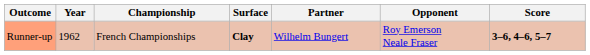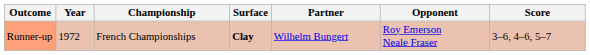 <table class="wikitable">
 <tr>
 <th style="width:70px">Outcome</th>
 <th style="width:50px">Year</th>
 <th style="width:200px">Championship</th>
 <th style="width:55px">Surface</th>
 <th style="width:160px">Partner</th>
 <th style="width:160px">Opponent</th>
 <th style="width:140px" class="unsortable">Score</th>
 </tr>
 <tr bgcolor="#EBC2AF">
 <td bgcolor="FFA07A">Runner-up</td>
-<td>1962</td>
+<td>1972</td>
 <td>French Championships</td>
 <td><strong>Clay</strong></td>
 <td> <a href='#'>Wilhelm Bungert</a></td>
 <td> <a href='#'>Roy Emerson</a> <br>  <a href='#'>Neale Fraser</a></td>
-<td><strong>3–6, 4–6, 5–7</strong></td>
+<td>3–6, 4–6, 5–7</td>
 </tr>
 </table>
